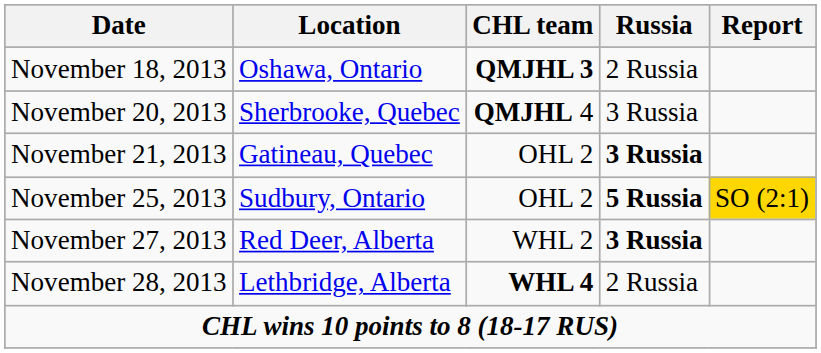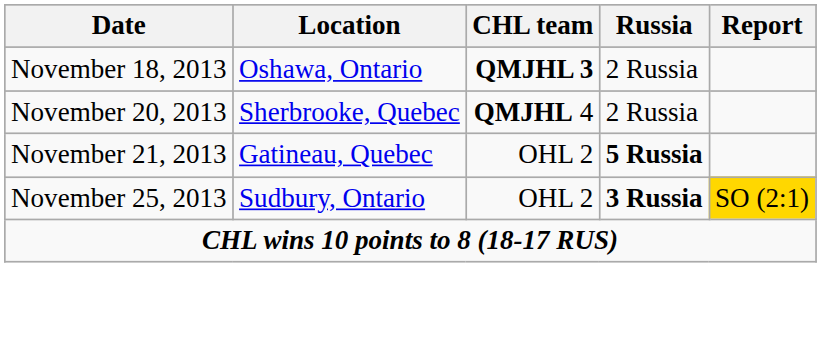 <table class="wikitable">
 <tr>
 <th>Date</th>
 <th>Location</th>
 <th>CHL team</th>
 <th>Russia</th>
 <th>Report</th>
 </tr>
 <tr>
 <td>November 18, 2013</td>
 <td><a href='#'>Oshawa, Ontario</a></td>
 <td align="right"><strong>QMJHL 3</strong></td>
 <td>2 Russia</td>
 <td></td>
 </tr>
 <tr>
 <td>November 20, 2013</td>
 <td><a href='#'>Sherbrooke, Quebec</a></td>
 <td align="right"><strong>QMJHL</strong> 4</td>
-<td>3 Russia</td>
+<td>2 Russia</td>
 <td></td>
 </tr>
 <tr>
 <td>November 21, 2013</td>
 <td><a href='#'>Gatineau, Quebec</a></td>
 <td align="right">OHL 2</td>
-<td><strong>3 Russia</strong></td>
+<td><strong>5 Russia</strong></td>
 <td></td>
 </tr>
 <tr>
 <td>November 25, 2013</td>
 <td><a href='#'>Sudbury, Ontario</a></td>
 <td align="right">OHL 2</td>
-<td><strong>5 Russia</strong></td>
+<td><strong>3 Russia</strong></td>
 <td style="background: gold;"> SO (2:1)</td>
-</tr>
-<tr>
-<td>November 27, 2013</td>
-<td><a href='#'>Red Deer, Alberta</a></td>
-<td align="right">WHL 2</td>
-<td><strong>3 Russia</strong></td>
-<td></td>
-</tr>
-<tr>
-<td>November 28, 2013</td>
-<td><a href='#'>Lethbridge, Alberta</a></td>
-<td align="right"><strong>WHL 4</strong></td>
-<td>2 Russia</td>
-<td></td>
 </tr>
 <tr align="center">
 <td colspan="5"><strong><em>CHL wins 10 points to 8 (18-17 RUS)</em></strong></td>
 </tr>
 </table>
